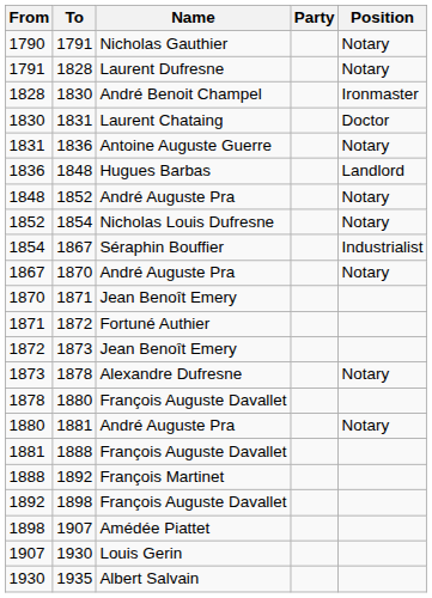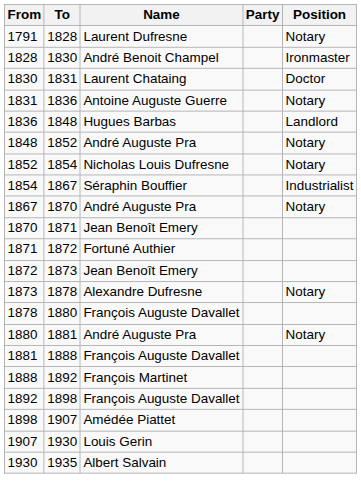 <table class="wikitable">
 <tr>
 <th>From</th>
 <th>To</th>
 <th>Name</th>
 <th>Party</th>
 <th>Position</th>
-</tr>
-<tr>
-<td>1790</td>
-<td>1791</td>
-<td>Nicholas Gauthier</td>
-<td></td>
-<td>Notary</td>
 </tr>
 <tr>
 <td>1791</td>
 <td>1828</td>
 <td>Laurent Dufresne</td>
 <td></td>
 <td>Notary</td>
 </tr>
 <tr>
 <td>1828</td>
 <td>1830</td>
 <td>André Benoit Champel</td>
 <td></td>
 <td>Ironmaster</td>
 </tr>
 <tr>
 <td>1830</td>
 <td>1831</td>
 <td>Laurent Chataing</td>
 <td></td>
 <td>Doctor</td>
 </tr>
 <tr>
 <td>1831</td>
 <td>1836</td>
 <td>Antoine Auguste Guerre</td>
 <td></td>
 <td>Notary</td>
 </tr>
 <tr>
 <td>1836</td>
 <td>1848</td>
 <td>Hugues Barbas</td>
 <td></td>
 <td>Landlord</td>
 </tr>
 <tr>
 <td>1848</td>
 <td>1852</td>
 <td>André Auguste Pra</td>
 <td></td>
 <td>Notary</td>
 </tr>
 <tr>
 <td>1852</td>
 <td>1854</td>
 <td>Nicholas Louis Dufresne</td>
 <td></td>
 <td>Notary</td>
 </tr>
 <tr>
 <td>1854</td>
 <td>1867</td>
 <td>Séraphin Bouffier</td>
 <td></td>
 <td>Industrialist</td>
 </tr>
 <tr>
 <td>1867</td>
 <td>1870</td>
 <td>André Auguste Pra</td>
 <td></td>
 <td>Notary</td>
 </tr>
 <tr>
 <td>1870</td>
 <td>1871</td>
 <td>Jean Benoît Emery</td>
 <td></td>
 <td></td>
 </tr>
 <tr>
 <td>1871</td>
 <td>1872</td>
 <td>Fortuné Authier</td>
 <td></td>
 <td></td>
 </tr>
 <tr>
 <td>1872</td>
 <td>1873</td>
 <td>Jean Benoît Emery</td>
 <td></td>
 <td></td>
 </tr>
 <tr>
 <td>1873</td>
 <td>1878</td>
 <td>Alexandre Dufresne</td>
 <td></td>
 <td>Notary</td>
 </tr>
 <tr>
 <td>1878</td>
 <td>1880</td>
 <td>François Auguste Davallet</td>
 <td></td>
 <td></td>
 </tr>
 <tr>
 <td>1880</td>
 <td>1881</td>
 <td>André Auguste Pra</td>
 <td></td>
 <td>Notary</td>
 </tr>
 <tr>
 <td>1881</td>
 <td>1888</td>
 <td>François Auguste Davallet</td>
 <td></td>
 <td></td>
 </tr>
 <tr>
 <td>1888</td>
 <td>1892</td>
 <td>François Martinet</td>
 <td></td>
 <td></td>
 </tr>
 <tr>
 <td>1892</td>
 <td>1898</td>
 <td>François Auguste Davallet</td>
 <td></td>
 <td></td>
 </tr>
 <tr>
 <td>1898</td>
 <td>1907</td>
 <td>Amédée Piattet</td>
 <td></td>
 <td></td>
 </tr>
 <tr>
 <td>1907</td>
 <td>1930</td>
 <td>Louis Gerin</td>
 <td></td>
 <td></td>
 </tr>
 <tr>
 <td>1930</td>
 <td>1935</td>
 <td>Albert Salvain</td>
 <td></td>
 <td></td>
 </tr>
 </table>
